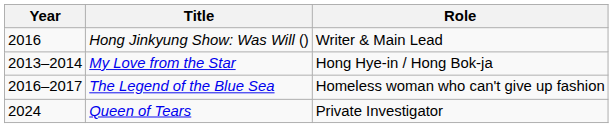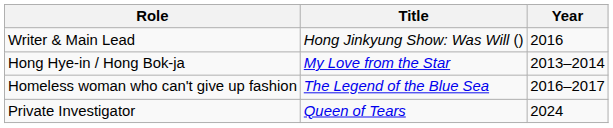 <table class="wikitable">
 <tr>
+<th>Role</th>
+<th>Title</th>
 <th>Year</th>
-<th>Title</th>
-<th>Role</th>
 </tr>
 <tr>
+<td>Writer & Main Lead</td>
+<td><em>Hong Jinkyung Show: Was Will</em> ()</td>
 <td>2016</td>
-<td><em>Hong Jinkyung Show: Was Will</em> ()</td>
-<td>Writer & Main Lead</td>
 </tr>
 <tr>
+<td>Hong Hye-in / Hong Bok-ja</td>
+<td><em><a href='#'>My Love from the Star</a></em></td>
 <td>2013–2014</td>
-<td><em><a href='#'>My Love from the Star</a></em></td>
-<td>Hong Hye-in / Hong Bok-ja</td>
 </tr>
 <tr>
+<td>Homeless woman who can't give up fashion</td>
+<td><em><a href='#'>The Legend of the Blue Sea</a></em></td>
 <td>2016–2017</td>
-<td><em><a href='#'>The Legend of the Blue Sea</a></em></td>
-<td>Homeless woman who can't give up fashion</td>
 </tr>
 <tr>
+<td>Private Investigator</td>
+<td><em><a href='#'>Queen of Tears</a></em></td>
 <td>2024</td>
-<td><em><a href='#'>Queen of Tears</a></em></td>
-<td>Private Investigator</td>
 </tr>
 </table>
